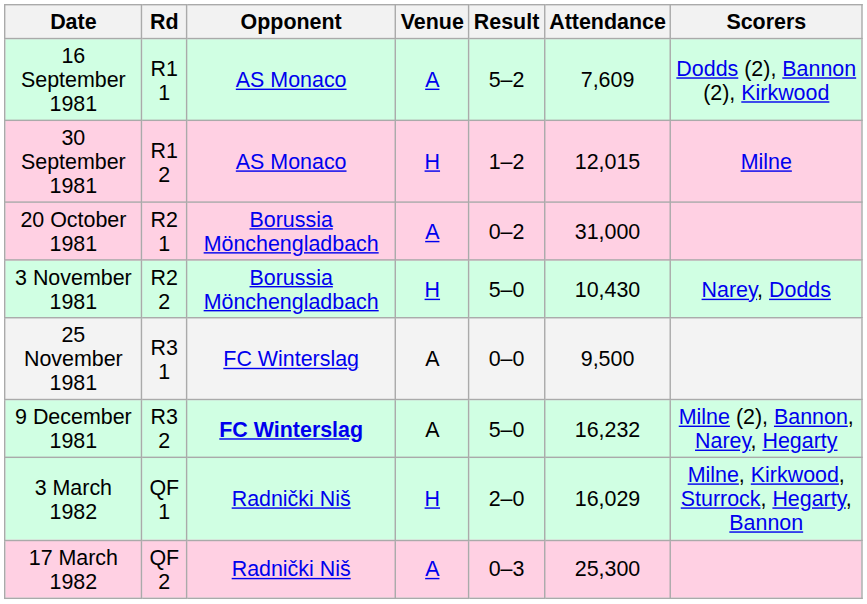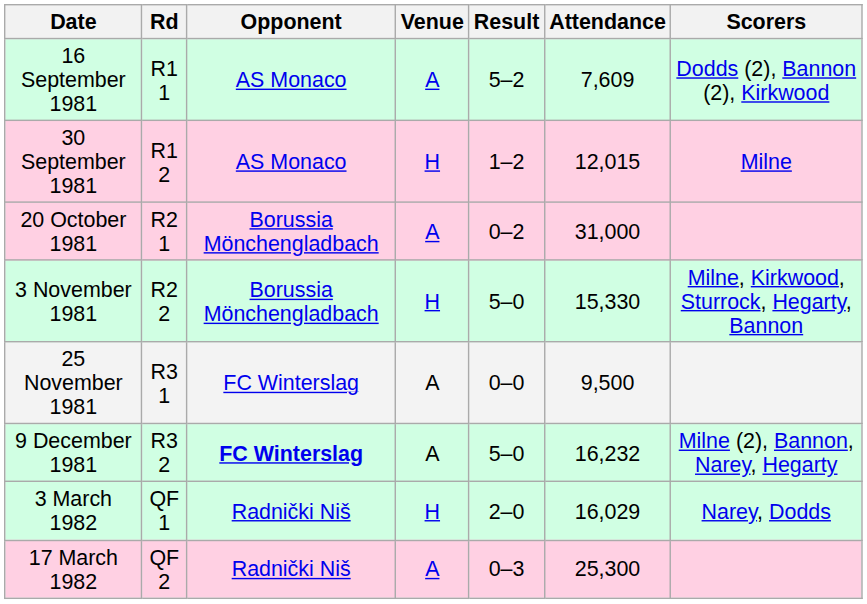 <table class="wikitable sortable" style="font-size:95%; text-align:center">
 <tr>
 <th>Date</th>
 <th>Rd</th>
 <th>Opponent</th>
 <th>Venue</th>
 <th>Result</th>
 <th>Attendance</th>
 <th>Scorers</th>
 </tr>
 <tr bgcolor = "#d0ffe3">
 <td>16 September 1981</td>
 <td>R1 1</td>
 <td> <a href='#'>AS Monaco</a></td>
 <td><a href='#'>A</a></td>
 <td>5–2</td>
 <td>7,609</td>
 <td><a href='#'>Dodds</a> (2), <a href='#'>Bannon</a> (2), <a href='#'>Kirkwood</a></td>
 </tr>
 <tr bgcolor = "#ffd0e3">
 <td>30 September 1981</td>
 <td>R1 2</td>
 <td> <a href='#'>AS Monaco</a></td>
 <td><a href='#'>H</a></td>
 <td>1–2</td>
 <td>12,015</td>
 <td><a href='#'>Milne</a></td>
 </tr>
 <tr bgcolor = "#ffd0e3">
 <td>20 October 1981</td>
 <td>R2 1</td>
 <td> <a href='#'>Borussia Mönchengladbach</a></td>
 <td><a href='#'>A</a></td>
 <td>0–2</td>
 <td>31,000</td>
 <td></td>
 </tr>
 <tr bgcolor = "#d0ffe3">
 <td>3 November 1981</td>
 <td>R2 2</td>
 <td> <a href='#'>Borussia Mönchengladbach</a></td>
 <td><a href='#'>H</a></td>
 <td>5–0</td>
-<td>10,430</td>
-<td><a href='#'>Narey</a>, <a href='#'>Dodds</a></td>
+<td>15,330</td>
+<td><a href='#'>Milne</a>, <a href='#'>Kirkwood</a>, <a href='#'>Sturrock</a>, <a href='#'>Hegarty</a>, <a href='#'>Bannon</a></td>
 </tr>
 <tr bgcolor = "#f3f3f3">
 <td>25 November 1981</td>
 <td>R3 1</td>
 <td> <a href='#'>FC Winterslag</a></td>
 <td>A</td>
 <td>0–0</td>
 <td>9,500</td>
 <td></td>
 </tr>
 <tr bgcolor = "#d0ffe3">
 <td>9 December 1981</td>
 <td>R3 2</td>
 <td><strong> <a href='#'>FC Winterslag</a></strong></td>
 <td>A</td>
 <td>5–0</td>
 <td>16,232</td>
 <td><a href='#'>Milne</a> (2), <a href='#'>Bannon</a>, <a href='#'>Narey</a>, <a href='#'>Hegarty</a></td>
 </tr>
 <tr bgcolor = "#d0ffe3">
 <td>3 March 1982</td>
 <td>QF 1</td>
 <td> <a href='#'>Radnički Niš</a></td>
 <td><a href='#'>H</a></td>
 <td>2–0</td>
 <td>16,029</td>
-<td><a href='#'>Milne</a>, <a href='#'>Kirkwood</a>, <a href='#'>Sturrock</a>, <a href='#'>Hegarty</a>, <a href='#'>Bannon</a></td>
+<td><a href='#'>Narey</a>, <a href='#'>Dodds</a></td>
 </tr>
 <tr bgcolor = "#ffd0e3">
 <td>17 March 1982</td>
 <td>QF 2</td>
 <td> <a href='#'>Radnički Niš</a></td>
 <td><a href='#'>A</a></td>
 <td>0–3</td>
 <td>25,300</td>
 <td></td>
 </tr>
 </table>
